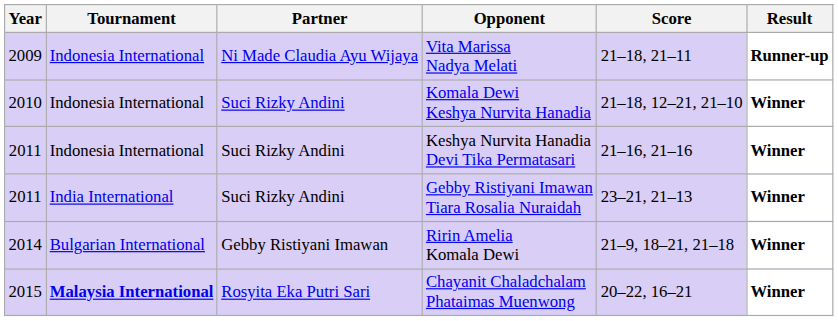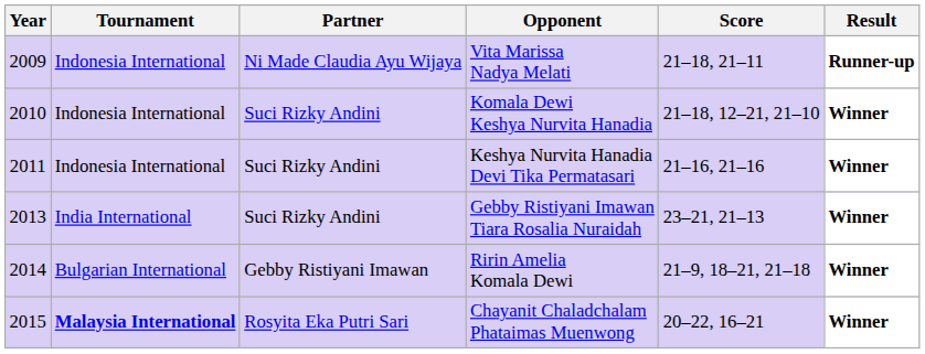 <table class="sortable wikitable" style="font-size: 90%">
 <tr>
 <th>Year</th>
 <th>Tournament</th>
 <th>Partner</th>
 <th>Opponent</th>
 <th>Score</th>
 <th>Result</th>
 </tr>
 <tr style="background:#D8CEF6">
 <td align="center">2009</td>
 <td align="left"><a href='#'>Indonesia International</a></td>
 <td align="left"> <a href='#'>Ni Made Claudia Ayu Wijaya</a></td>
 <td align="left"> <a href='#'>Vita Marissa</a> <br>  <a href='#'>Nadya Melati</a></td>
 <td align="left">21–18, 21–11</td>
 <td style="text-align:left; background:white"> <strong>Runner-up</strong></td>
 </tr>
 <tr style="background:#D8CEF6">
 <td align="center">2010</td>
 <td align="left">Indonesia International</td>
 <td align="left"> <a href='#'>Suci Rizky Andini</a></td>
 <td align="left"> <a href='#'>Komala Dewi</a> <br>  <a href='#'>Keshya Nurvita Hanadia</a></td>
 <td align="left">21–18, 12–21, 21–10</td>
 <td style="text-align:left; background:white"> <strong>Winner</strong></td>
 </tr>
 <tr style="background:#D8CEF6">
 <td align="center">2011</td>
 <td align="left">Indonesia International</td>
 <td align="left"> Suci Rizky Andini</td>
 <td align="left"> Keshya Nurvita Hanadia <br>  <a href='#'>Devi Tika Permatasari</a></td>
 <td align="left">21–16, 21–16</td>
 <td style="text-align:left; background:white"> <strong>Winner</strong></td>
 </tr>
 <tr style="background:#D8CEF6">
-<td align="center">2011</td>
+<td align="center">2013</td>
 <td align="left"><a href='#'>India International</a></td>
 <td align="left"> Suci Rizky Andini</td>
 <td align="left"> <a href='#'>Gebby Ristiyani Imawan</a> <br>  <a href='#'>Tiara Rosalia Nuraidah</a></td>
 <td align="left">23–21, 21–13</td>
 <td style="text-align:left; background:white"> <strong>Winner</strong></td>
 </tr>
 <tr style="background:#D8CEF6">
 <td align="center">2014</td>
 <td align="left"><a href='#'>Bulgarian International</a></td>
 <td align="left"> Gebby Ristiyani Imawan</td>
 <td align="left"> <a href='#'>Ririn Amelia</a> <br>  Komala Dewi</td>
 <td align="left">21–9, 18–21, 21–18</td>
 <td style="text-align:left; background:white"> <strong>Winner</strong></td>
 </tr>
 <tr style="background:#D8CEF6">
 <td align="center">2015</td>
 <td align="left"><strong><a href='#'>Malaysia International</a></strong></td>
 <td align="left"> <a href='#'>Rosyita Eka Putri Sari</a></td>
 <td align="left"> <a href='#'>Chayanit Chaladchalam</a> <br>  <a href='#'>Phataimas Muenwong</a></td>
 <td align="left">20–22, 16–21</td>
 <td style="text-align:left; background:white"> <strong>Winner</strong></td>
 </tr>
 </table>
